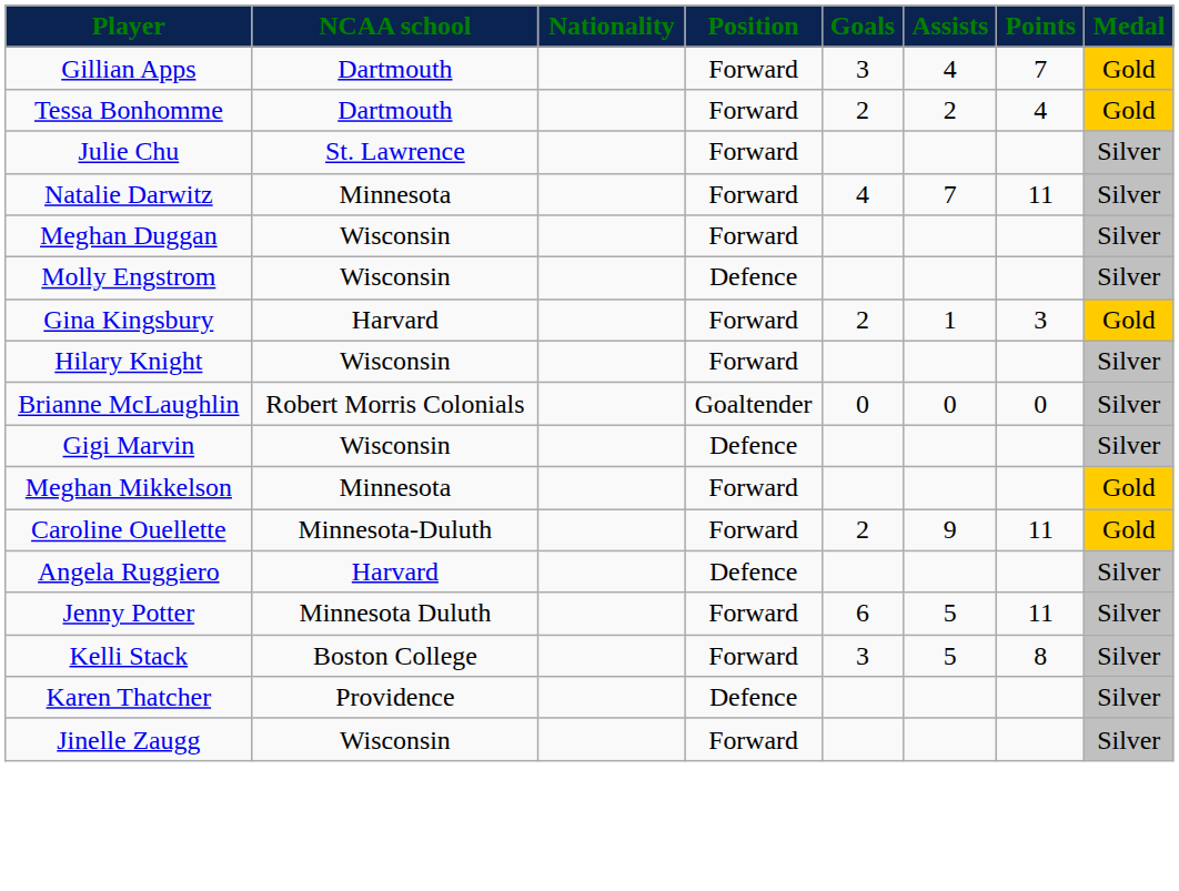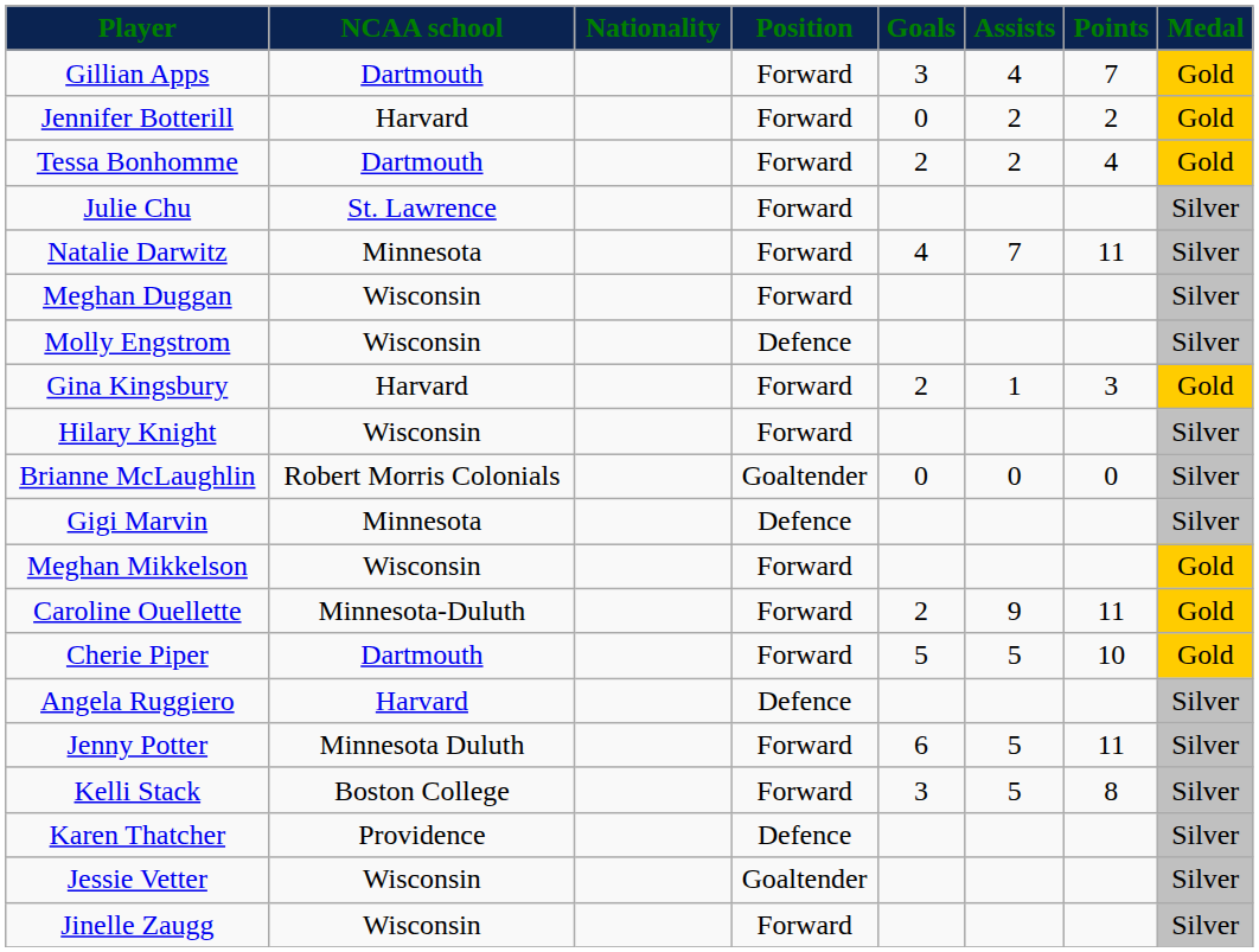 <table class="wikitable" style="width:80%;">
 <tr style="text-align:center; background:#0a2351; color:green;">
 <td><strong>Player</strong></td>
 <td><strong>NCAA school</strong></td>
 <td><strong>Nationality</strong></td>
 <td><strong>Position</strong></td>
 <td><strong>Goals</strong></td>
 <td><strong>Assists</strong></td>
 <td><strong>Points</strong></td>
 <td><strong>Medal</strong></td>
 </tr>
 <tr style="text-align:center;" bgcolor="">
 <td><a href='#'>Gillian Apps</a></td>
 <td><a href='#'>Dartmouth</a></td>
 <td></td>
 <td>Forward</td>
 <td>3</td>
 <td>4</td>
 <td>7</td>
+<td style="background:#fc0;">Gold</td>
+</tr>
+<tr style="text-align:center;" bgcolor="">
+<td><a href='#'>Jennifer Botterill</a></td>
+<td>Harvard</td>
+<td></td>
+<td>Forward</td>
+<td>0</td>
+<td>2</td>
+<td>2</td>
 <td style="background:#fc0;">Gold</td>
 </tr>
 <tr style="text-align:center;" bgcolor="">
 <td><a href='#'>Tessa Bonhomme</a></td>
 <td><a href='#'>Dartmouth</a></td>
 <td></td>
 <td>Forward</td>
 <td>2</td>
 <td>2</td>
 <td>4</td>
 <td style="background:#fc0;">Gold</td>
 </tr>
 <tr style="text-align:center;" bgcolor="">
 <td><a href='#'>Julie Chu</a></td>
 <td><a href='#'>St. Lawrence</a></td>
 <td></td>
 <td>Forward</td>
 <td></td>
 <td></td>
 <td></td>
 <td style="background:silver;">Silver</td>
 </tr>
 <tr style="text-align:center;" bgcolor="">
 <td><a href='#'>Natalie Darwitz</a></td>
 <td>Minnesota</td>
 <td></td>
 <td>Forward</td>
 <td>4</td>
 <td>7</td>
 <td>11</td>
 <td style="background:silver;">Silver</td>
 </tr>
 <tr style="text-align:center;" bgcolor="">
 <td><a href='#'>Meghan Duggan</a></td>
 <td>Wisconsin</td>
 <td></td>
 <td>Forward</td>
 <td></td>
 <td></td>
 <td></td>
 <td style="background:silver;">Silver</td>
 </tr>
 <tr style="text-align:center;" bgcolor="">
 <td><a href='#'>Molly Engstrom</a></td>
 <td>Wisconsin</td>
 <td></td>
 <td>Defence</td>
 <td></td>
 <td></td>
 <td></td>
 <td style="background:silver;">Silver</td>
 </tr>
 <tr style="text-align:center;" bgcolor="">
 <td><a href='#'>Gina Kingsbury</a></td>
 <td>Harvard</td>
 <td></td>
 <td>Forward</td>
 <td>2</td>
 <td>1</td>
 <td>3</td>
 <td style="background:#fc0;">Gold</td>
 </tr>
 <tr style="text-align:center;" bgcolor="">
 <td><a href='#'>Hilary Knight</a></td>
 <td>Wisconsin</td>
 <td></td>
 <td>Forward</td>
 <td></td>
 <td></td>
 <td></td>
 <td style="background:silver;">Silver</td>
 </tr>
 <tr style="text-align:center;" bgcolor="">
 <td><a href='#'>Brianne McLaughlin</a></td>
 <td>Robert Morris Colonials</td>
 <td></td>
 <td>Goaltender</td>
 <td>0</td>
 <td>0</td>
 <td>0</td>
 <td style="background:silver;">Silver</td>
 </tr>
 <tr style="text-align:center;" bgcolor="">
 <td><a href='#'>Gigi Marvin</a></td>
-<td>Wisconsin</td>
+<td>Minnesota</td>
 <td></td>
 <td>Defence</td>
 <td></td>
 <td></td>
 <td></td>
 <td style="background:silver;">Silver</td>
 </tr>
 <tr style="text-align:center;" bgcolor="">
 <td><a href='#'>Meghan Mikkelson</a></td>
-<td>Minnesota</td>
+<td>Wisconsin</td>
 <td></td>
 <td>Forward</td>
 <td></td>
 <td></td>
 <td></td>
 <td style="background:#fc0;">Gold</td>
 </tr>
 <tr style="text-align:center;" bgcolor="">
 <td><a href='#'>Caroline Ouellette</a></td>
 <td>Minnesota-Duluth</td>
 <td></td>
 <td>Forward</td>
 <td>2</td>
 <td>9</td>
 <td>11</td>
+<td style="background:#fc0;">Gold</td>
+</tr>
+<tr style="text-align:center;" bgcolor="">
+<td><a href='#'>Cherie Piper</a></td>
+<td><a href='#'>Dartmouth</a></td>
+<td></td>
+<td>Forward</td>
+<td>5</td>
+<td>5</td>
+<td>10</td>
 <td style="background:#fc0;">Gold</td>
 </tr>
 <tr style="text-align:center;" bgcolor="">
 <td><a href='#'>Angela Ruggiero</a></td>
 <td><a href='#'>Harvard</a></td>
 <td></td>
 <td>Defence</td>
 <td></td>
 <td></td>
 <td></td>
 <td style="background:silver;">Silver</td>
 </tr>
 <tr style="text-align:center;" bgcolor="">
 <td><a href='#'>Jenny Potter</a></td>
 <td>Minnesota Duluth</td>
 <td></td>
 <td>Forward</td>
 <td>6</td>
 <td>5</td>
 <td>11</td>
 <td style="background:silver;">Silver</td>
 </tr>
 <tr style="text-align:center;" bgcolor="">
 <td><a href='#'>Kelli Stack</a></td>
 <td>Boston College</td>
 <td></td>
 <td>Forward</td>
 <td>3</td>
 <td>5</td>
 <td>8</td>
 <td style="background:silver;">Silver</td>
 </tr>
 <tr style="text-align:center;" bgcolor="">
 <td><a href='#'>Karen Thatcher</a></td>
 <td>Providence</td>
 <td></td>
 <td>Defence</td>
 <td></td>
 <td></td>
 <td></td>
 <td style="background:silver;">Silver</td>
 </tr>
 <tr style="text-align:center;" bgcolor="">
+<td><a href='#'>Jessie Vetter</a></td>
+<td>Wisconsin</td>
+<td></td>
+<td>Goaltender</td>
+<td></td>
+<td></td>
+<td></td>
+<td style="background:silver;">Silver</td>
+</tr>
+<tr style="text-align:center;" bgcolor="">
 <td><a href='#'>Jinelle Zaugg</a></td>
 <td>Wisconsin</td>
 <td></td>
 <td>Forward</td>
 <td></td>
 <td></td>
 <td></td>
 <td style="background:silver;">Silver</td>
 </tr>
 </table>
